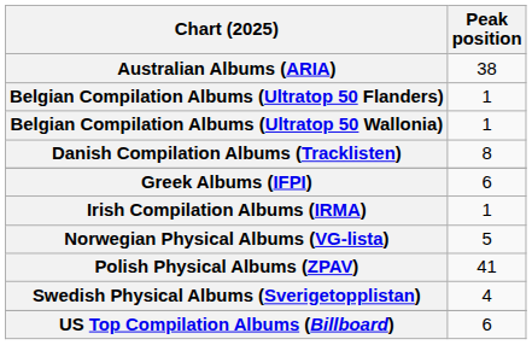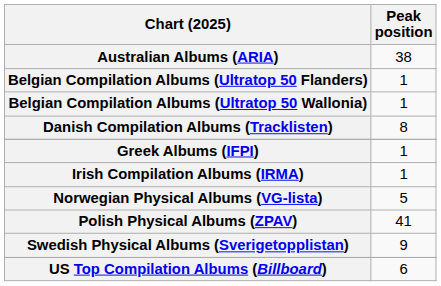 <table class="wikitable sortable plainrowheaders" style="text-align:center">
 <tr>
 <th scope="col">Chart (2025)</th>
 <th scope="col">Peak<br>position</th>
 </tr>
 <tr>
 <th scope="row">Australian Albums (<a href='#'>ARIA</a>)</th>
 <td>38</td>
 </tr>
 <tr>
 <th scope="row">Belgian Compilation Albums (<a href='#'>Ultratop 50</a> Flanders)</th>
 <td>1</td>
 </tr>
 <tr>
 <th scope="row">Belgian Compilation Albums (<a href='#'>Ultratop 50</a> Wallonia)</th>
 <td>1</td>
 </tr>
 <tr>
 <th scope="row">Danish Compilation Albums (<a href='#'>Tracklisten</a>)</th>
 <td>8</td>
 </tr>
 <tr>
 </tr>
 <tr>
 </tr>
 <tr>
 <th scope="row">Greek Albums (<a href='#'>IFPI</a>)</th>
-<td>6</td>
+<td>1</td>
 </tr>
 <tr>
 <th scope="row">Irish Compilation Albums (<a href='#'>IRMA</a>)</th>
 <td>1</td>
 </tr>
 <tr>
 <th scope="row">Norwegian Physical Albums (<a href='#'>VG-lista</a>)</th>
 <td>5</td>
 </tr>
 <tr>
 <th scope="row">Polish Physical Albums (<a href='#'>ZPAV</a>)</th>
 <td>41</td>
 </tr>
 <tr>
 <th scope="row">Swedish Physical Albums (<a href='#'>Sverigetopplistan</a>)</th>
-<td>4</td>
+<td>9</td>
 </tr>
 <tr>
 </tr>
 <tr>
 <th scope="row">US <a href='#'>Top Compilation Albums</a> (<em><a href='#'>Billboard</a></em>)</th>
 <td>6</td>
 </tr>
 </table>
